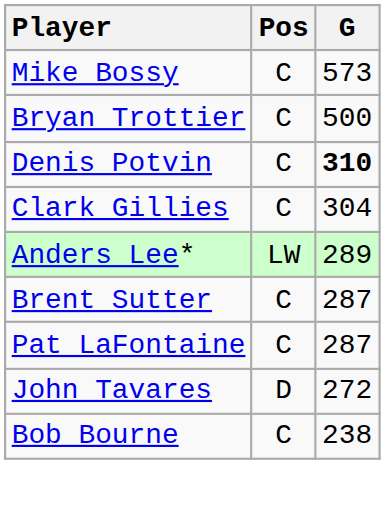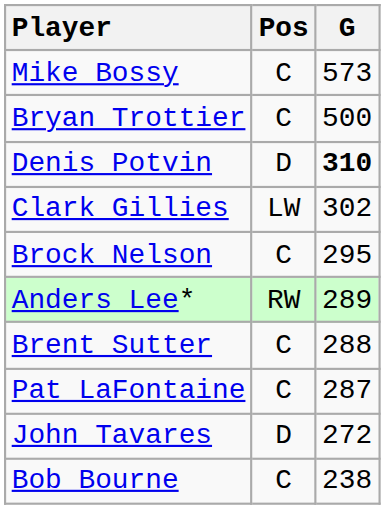 <table class="wikitable" style="text-align:center;">
 <tr>
 <th style="text-align:left;">Player</th>
 <th>Pos</th>
 <th>G</th>
 </tr>
 <tr>
 <td style="text-align:left;"><a href='#'>Mike Bossy</a></td>
 <td>C</td>
 <td>573</td>
 </tr>
 <tr>
 <td style="text-align:left;"><a href='#'>Bryan Trottier</a></td>
 <td>C</td>
 <td>500</td>
 </tr>
 <tr>
 <td style="text-align:left;"><a href='#'>Denis Potvin</a></td>
-<td>C</td>
+<td>D</td>
 <td><strong>310</strong></td>
 </tr>
 <tr>
 <td style="text-align:left;"><a href='#'>Clark Gillies</a></td>
+<td>LW</td>
+<td>302</td>
+</tr>
+<tr>
+<td style="text-align:left;"><a href='#'>Brock Nelson</a></td>
 <td>C</td>
-<td>304</td>
+<td>295</td>
 </tr>
 <tr style="background:#cfc;">
 <td style="text-align:left;"><a href='#'>Anders Lee</a>*</td>
-<td>LW</td>
+<td>RW</td>
 <td>289</td>
 </tr>
 <tr>
 <td style="text-align:left;"><a href='#'>Brent Sutter</a></td>
 <td>C</td>
-<td>287</td>
+<td>288</td>
 </tr>
 <tr>
 <td style="text-align:left;"><a href='#'>Pat LaFontaine</a></td>
 <td>C</td>
 <td>287</td>
 </tr>
 <tr>
 <td style="text-align:left;"><a href='#'>John Tavares</a></td>
 <td>D</td>
 <td>272</td>
 </tr>
 <tr>
 <td style="text-align:left;"><a href='#'>Bob Bourne</a></td>
 <td>C</td>
 <td>238</td>
 </tr>
 </table>
